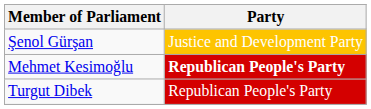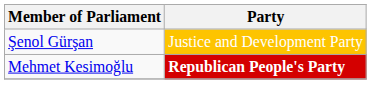 <table class="wikitable">
 <tr>
 <th>Member of Parliament</th>
 <th>Party</th>
 </tr>
 <tr>
 <td><a href='#'>Şenol Gürşan</a></td>
 <td style="background:#FDC400; color:white">Justice and Development Party</td>
 </tr>
 <tr>
 <td><a href='#'>Mehmet Kesimoğlu</a></td>
 <td style="background:#D40000; color:white"><strong>Republican People's Party</strong></td>
 </tr>
 <tr>
-<td><a href='#'>Turgut Dibek</a></td>
-<td style="background:#D40000; color:white">Republican People's Party</td>
-</tr>
-<tr>
 </tr>
 </table>
